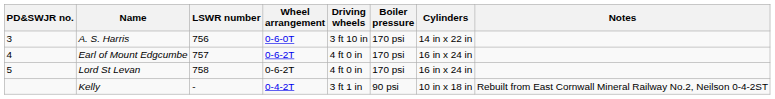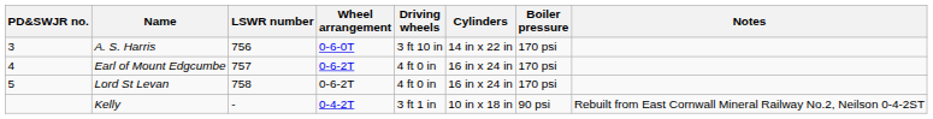 <table class="wikitable" border="1">
 <tr>
 <th>PD&SWJR no.</th>
 <th>Name</th>
 <th>LSWR number</th>
 <th>Wheel<br>arrangement</th>
 <th>Driving<br>wheels</th>
+<th>Cylinders</th>
 <th>Boiler<br>pressure</th>
-<th>Cylinders</th>
 <th>Notes</th>
 </tr>
 <tr>
 <td>3</td>
 <td><em>A. S. Harris</em></td>
 <td>756</td>
 <td><a href='#'>0-6-0T</a></td>
 <td>3 ft 10 in</td>
+<td>14 in x 22 in</td>
 <td>170 psi</td>
-<td>14 in x 22 in</td>
 <td></td>
 </tr>
 <tr>
 <td>4</td>
 <td><em>Earl of Mount Edgcumbe</em></td>
 <td>757</td>
 <td><a href='#'>0-6-2T</a></td>
 <td>4 ft 0 in</td>
+<td>16 in x 24 in</td>
 <td>170 psi</td>
-<td>16 in x 24 in</td>
 <td></td>
 </tr>
 <tr>
 <td>5</td>
 <td><em>Lord St Levan</em></td>
 <td>758</td>
 <td>0-6-2T</td>
 <td>4 ft 0 in</td>
+<td>16 in x 24 in</td>
 <td>170 psi</td>
-<td>16 in x 24 in</td>
 <td></td>
 </tr>
 <tr>
 <td></td>
 <td><em>Kelly</em></td>
 <td>-</td>
 <td><a href='#'>0-4-2T</a></td>
 <td>3 ft 1 in</td>
+<td>10 in x 18 in</td>
 <td>90 psi</td>
-<td>10 in x 18 in</td>
 <td>Rebuilt from East Cornwall Mineral Railway No.2, Neilson 0-4-2ST</td>
 </tr>
 </table>
